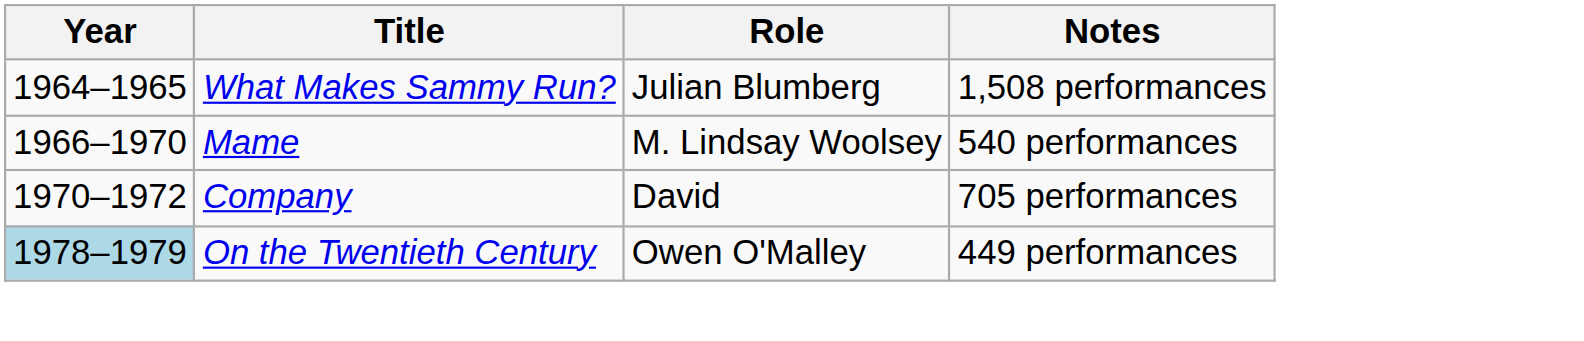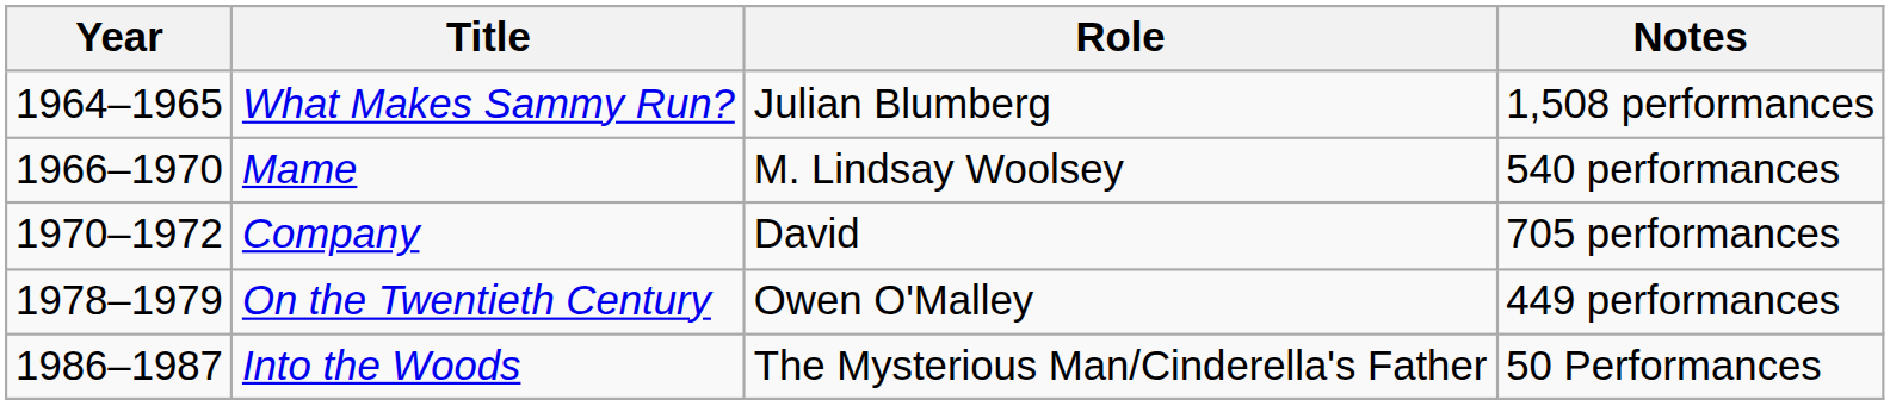 <table class="wikitable">
 <tr>
 <th>Year</th>
 <th>Title</th>
 <th>Role</th>
 <th>Notes</th>
 </tr>
 <tr>
 <td>1964–1965</td>
 <td><em><a href='#'>What Makes Sammy Run?</a></em></td>
 <td>Julian Blumberg</td>
 <td>1,508 performances</td>
 </tr>
 <tr>
 <td>1966–1970</td>
 <td><em><a href='#'>Mame</a></em></td>
 <td>M. Lindsay Woolsey</td>
 <td>540 performances</td>
 </tr>
 <tr>
 <td>1970–1972</td>
 <td><em><a href='#'>Company</a></em></td>
 <td>David</td>
 <td>705 performances</td>
 </tr>
 <tr>
-<td style="background: lightblue;">1978–1979</td>
+<td>1978–1979</td>
 <td><em><a href='#'>On the Twentieth Century</a></em></td>
 <td>Owen O'Malley</td>
 <td>449 performances</td>
 </tr>
+<tr>
+<td>1986–1987</td>
+<td><em><a href='#'>Into the Woods</a></em></td>
+<td>The Mysterious Man/Cinderella's Father</td>
+<td>50 Performances</td>
+</tr>
 </table>
